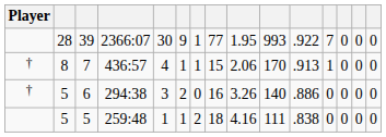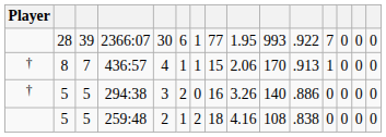 <table class="wikitable sortable" style="text-align:center;">
 <tr>
 <th>Player</th>
 <th></th>
 <th></th>
 <th></th>
 <th></th>
 <th></th>
 <th></th>
 <th></th>
 <th></th>
 <th></th>
 <th></th>
 <th></th>
 <th></th>
 <th></th>
 <th></th>
 </tr>
 <tr>
 <td></td>
 <td>28</td>
 <td>39</td>
 <td>2366:07</td>
 <td>30</td>
-<td>9</td>
+<td>6</td>
 <td>1</td>
 <td>77</td>
 <td>1.95</td>
 <td>993</td>
 <td>.922</td>
 <td>7</td>
 <td>0</td>
 <td>0</td>
 <td>0</td>
 </tr>
 <tr>
 <td><sup>†</sup></td>
 <td>8</td>
 <td>7</td>
 <td>436:57</td>
 <td>4</td>
 <td>1</td>
 <td>1</td>
 <td>15</td>
 <td>2.06</td>
 <td>170</td>
 <td>.913</td>
 <td>1</td>
 <td>0</td>
 <td>0</td>
 <td>0</td>
 </tr>
 <tr>
 <td><sup>†</sup></td>
 <td>5</td>
-<td>6</td>
+<td>5</td>
 <td>294:38</td>
 <td>3</td>
 <td>2</td>
 <td>0</td>
 <td>16</td>
 <td>3.26</td>
 <td>140</td>
 <td>.886</td>
 <td>0</td>
 <td>0</td>
 <td>0</td>
 <td>0</td>
 </tr>
 <tr>
 <td></td>
 <td>5</td>
 <td>5</td>
 <td>259:48</td>
-<td>1</td>
+<td>2</td>
 <td>1</td>
 <td>2</td>
 <td>18</td>
 <td>4.16</td>
-<td>111</td>
+<td>108</td>
 <td>.838</td>
 <td>0</td>
 <td>0</td>
 <td>0</td>
 <td>0</td>
 </tr>
 </table>
